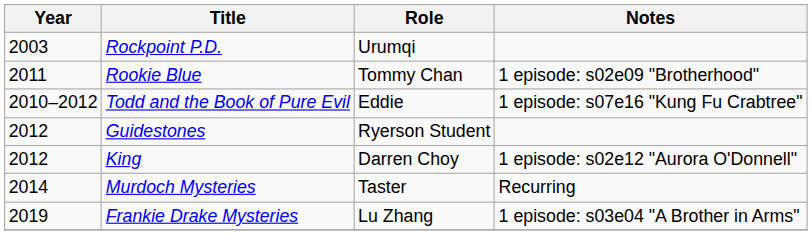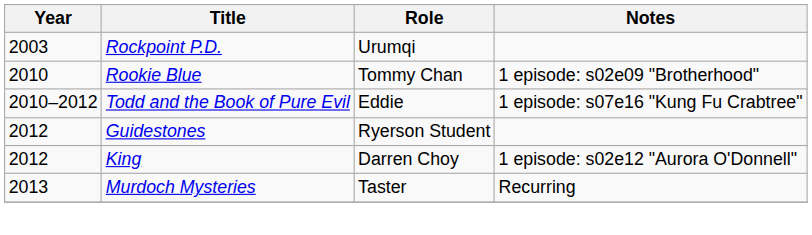 <table class="wikitable sortable">
 <tr>
 <th>Year</th>
 <th>Title</th>
 <th>Role</th>
 <th class="unsortable">Notes</th>
 </tr>
 <tr>
 <td>2003</td>
 <td><em><a href='#'>Rockpoint P.D.</a></em></td>
 <td>Urumqi</td>
 <td></td>
 </tr>
 <tr>
-<td>2011</td>
+<td>2010</td>
 <td><em><a href='#'>Rookie Blue</a></em></td>
 <td>Tommy Chan</td>
 <td>1 episode: s02e09 "Brotherhood"</td>
 </tr>
 <tr>
 <td>2010–2012</td>
 <td><em><a href='#'>Todd and the Book of Pure Evil</a></em></td>
 <td>Eddie</td>
 <td>1 episode: s07e16 "Kung Fu Crabtree"</td>
 </tr>
 <tr>
 <td>2012</td>
 <td><em><a href='#'>Guidestones</a></em></td>
 <td>Ryerson Student</td>
 <td></td>
 </tr>
 <tr>
 <td>2012</td>
 <td><em><a href='#'>King</a></em></td>
 <td>Darren Choy</td>
 <td>1 episode: s02e12 "Aurora O'Donnell"</td>
 </tr>
 <tr>
-<td>2014</td>
+<td>2013</td>
 <td><em><a href='#'>Murdoch Mysteries</a></em></td>
 <td>Taster</td>
 <td>Recurring</td>
 </tr>
 <tr>
-<td>2019</td>
-<td><em><a href='#'>Frankie Drake Mysteries</a></em></td>
-<td>Lu Zhang</td>
-<td>1 episode: s03e04 "A Brother in Arms"</td>
-</tr>
-<tr>
 </tr>
 </table>
